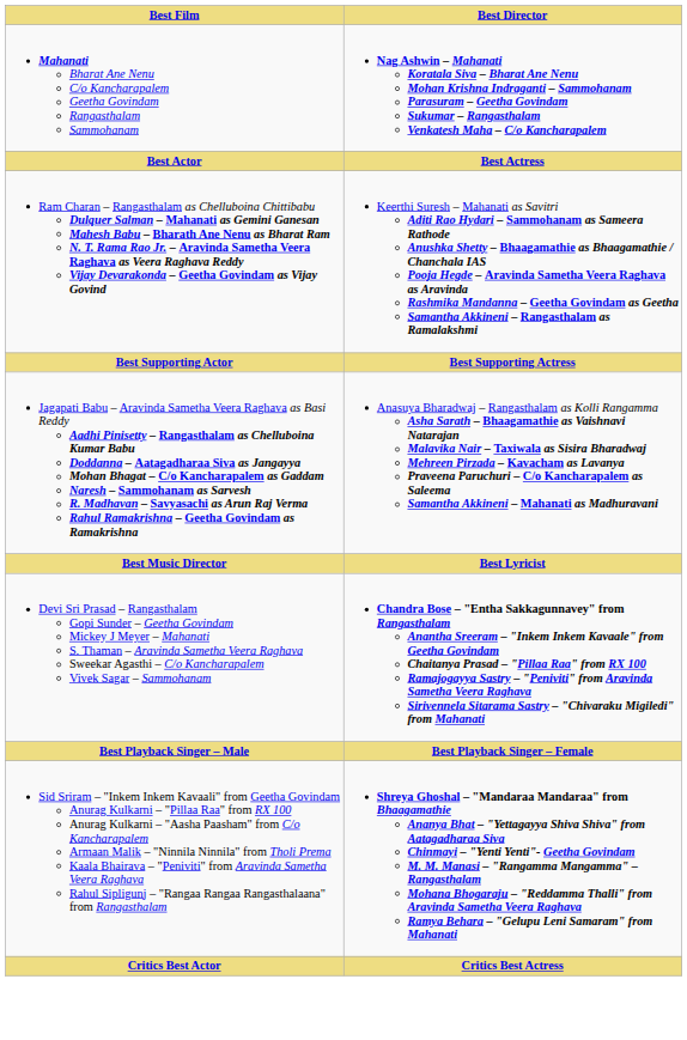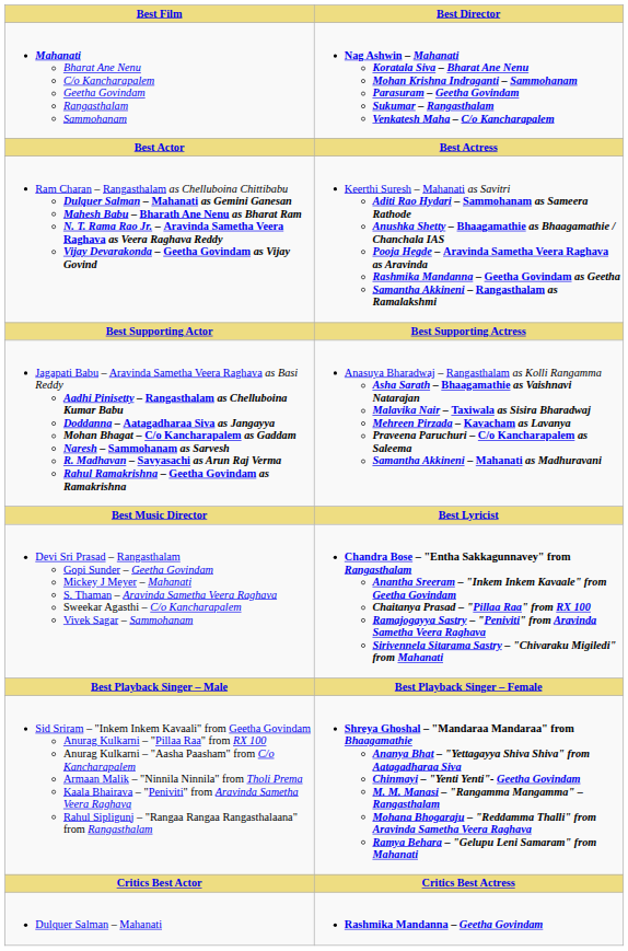 <table class="wikitable" width=100% |>
 <tr>
 <th ! style="background:#eedd82; text-align:center; width:50%;"><a href='#'>Best Film</a></th>
 <th ! style="background:#eedd82; text-align:center; width:50%;"><a href='#'>Best Director</a></th>
 </tr>
 <tr>
 <td valign="top"><br><ul><li><strong><em><a href='#'>Mahanati</a></em></strong><ul><li><em><a href='#'>Bharat Ane Nenu</a></em></li><li><em><a href='#'>C/o Kancharapalem</a></em></li><li><em><a href='#'>Geetha Govindam</a></em></li><li><em><a href='#'>Rangasthalam</a></em></li><li><em><a href='#'>Sammohanam</a></em></li></ul></li></ul></td>
 <td valign="top"><br><ul><li><strong><a href='#'>Nag Ashwin</a> – <em><a href='#'>Mahanati</a><strong><em><ul><li><a href='#'>Koratala Siva</a> – </em><a href='#'>Bharat Ane Nenu</a><em></li><li><a href='#'>Mohan Krishna Indraganti</a> – </em><a href='#'>Sammohanam</a><em></li><li><a href='#'>Parasuram</a> – </em><a href='#'>Geetha Govindam</a><em></li><li><a href='#'>Sukumar</a> – </em><a href='#'>Rangasthalam</a><em></li><li><a href='#'>Venkatesh Maha</a> –  </em><a href='#'>C/o Kancharapalem</a><em></li></ul></li></ul></td>
 </tr>
 <tr>
 <th ! style="background:#eedd82; text-align:center;"><a href='#'>Best Actor</a></th>
 <th ! style="background:#eedd82; text-align:center;"><a href='#'>Best Actress</a></th>
 </tr>
 <tr>
 <td valign="top"><br><ul><li></strong><a href='#'>Ram Charan</a> – </em><a href='#'>Rangasthalam</a><em> as Chelluboina Chittibabu<strong><ul><li><a href='#'>Dulquer Salman</a> – </em><a href='#'>Mahanati</a><em> as Gemini Ganesan</li><li><a href='#'>Mahesh Babu</a> – </em><a href='#'>Bharath Ane Nenu</a><em> as Bharat Ram</li><li><a href='#'>N. T. Rama Rao Jr.</a> – </em><a href='#'>Aravinda Sametha Veera Raghava</a><em> as Veera Raghava Reddy</li><li><a href='#'>Vijay Devarakonda</a> – </em><a href='#'>Geetha Govindam</a><em> as Vijay Govind</li></ul></li></ul></td>
 <td valign="top"><br><ul><li></strong><a href='#'>Keerthi Suresh</a> – </em><a href='#'>Mahanati</a><em> as Savitri<strong><ul><li><a href='#'>Aditi Rao Hydari</a> – </em><a href='#'>Sammohanam</a><em> as Sameera Rathode</li><li><a href='#'>Anushka Shetty</a> – </em><a href='#'>Bhaagamathie</a><em> as Bhaagamathie / Chanchala IAS</li><li><a href='#'>Pooja Hegde</a> – </em><a href='#'>Aravinda Sametha Veera Raghava</a><em> as Aravinda</li><li><a href='#'>Rashmika Mandanna</a> – </em><a href='#'>Geetha Govindam</a><em> as Geetha</li><li><a href='#'>Samantha Akkineni</a> – </em><a href='#'>Rangasthalam</a><em> as Ramalakshmi</li></ul></li></ul></td>
 </tr>
 <tr>
 <th ! style="background:#eedd82; text-align:center;"><a href='#'>Best Supporting Actor</a></th>
 <th ! style="background:#eedd82; text-align:center;"><a href='#'>Best Supporting Actress</a></th>
 </tr>
 <tr>
 <td valign="top"><br><ul><li></strong><a href='#'>Jagapati Babu</a> – </em><a href='#'>Aravinda Sametha Veera Raghava</a><em> as Basi Reddy<strong><ul><li><a href='#'>Aadhi Pinisetty</a> – </em><a href='#'>Rangasthalam</a><em> as Chelluboina Kumar Babu</li><li><a href='#'>Doddanna</a> – </em><a href='#'>Aatagadharaa Siva</a><em> as Jangayya</li><li>Mohan Bhagat – </em><a href='#'>C/o Kancharapalem</a><em> as Gaddam</li><li><a href='#'>Naresh</a> – </em><a href='#'>Sammohanam</a><em> as Sarvesh</li><li><a href='#'>R. Madhavan</a> – </em><a href='#'>Savyasachi</a><em> as Arun Raj Verma</li><li><a href='#'>Rahul Ramakrishna</a> – </em><a href='#'>Geetha Govindam</a><em> as Ramakrishna</li></ul></li></ul></td>
 <td valign="top"><br><ul><li></strong><a href='#'>Anasuya Bharadwaj</a> – </em><a href='#'>Rangasthalam</a><em> as Kolli Rangamma<strong><ul><li><a href='#'>Asha Sarath</a> – </em><a href='#'>Bhaagamathie</a><em> as Vaishnavi Natarajan</li><li><a href='#'>Malavika Nair</a> – </em><a href='#'>Taxiwala</a><em> as Sisira Bharadwaj</li><li><a href='#'>Mehreen Pirzada</a> – </em><a href='#'>Kavacham</a><em> as Lavanya</li><li>Praveena Paruchuri – </em><a href='#'>C/o Kancharapalem</a><em> as Saleema</li><li><a href='#'>Samantha Akkineni</a> – </em><a href='#'>Mahanati</a><em> as Madhuravani</li></ul></li></ul></td>
 </tr>
 <tr>
 <th ! style="background:#eedd82; text-align:center;"><a href='#'>Best Music Director</a></th>
 <th ! style="background:#eedd82; text-align:center;"><a href='#'>Best Lyricist</a></th>
 </tr>
 <tr>
 <td valign="top"><br><ul><li></strong><a href='#'>Devi Sri Prasad</a> –  </em><a href='#'>Rangasthalam</a></em></strong><ul><li><a href='#'>Gopi Sunder</a> – <em><a href='#'>Geetha Govindam</a></em></li><li><a href='#'>Mickey J Meyer</a> – <em><a href='#'>Mahanati</a></em></li><li><a href='#'>S. Thaman</a> – <em><a href='#'>Aravinda Sametha Veera Raghava</a></em></li><li>Sweekar Agasthi – <em><a href='#'>C/o Kancharapalem</a></em></li><li><a href='#'>Vivek Sagar</a> – <em><a href='#'>Sammohanam</a></em></li></ul></li></ul></td>
 <td valign="top"><br><ul><li><strong><a href='#'>Chandra Bose</a> – "Entha Sakkagunnavey" from <em><a href='#'>Rangasthalam</a><strong><em><ul><li><a href='#'>Anantha Sreeram</a> – "Inkem Inkem Kavaale" from </em><a href='#'>Geetha Govindam</a><em></li><li>Chaitanya Prasad – "<a href='#'>Pillaa Raa</a>" from </em><a href='#'>RX 100</a><em></li><li><a href='#'>Ramajogayya Sastry</a> – "<a href='#'>Peniviti</a>" from </em><a href='#'>Aravinda Sametha Veera Raghava</a><em></li><li><a href='#'>Sirivennela Sitarama Sastry</a> – "Chivaraku Migiledi" from </em><a href='#'>Mahanati</a><em></li></ul></li></ul></td>
 </tr>
 <tr>
 <th ! style="background:#eedd82; text-align:center;"><a href='#'>Best Playback Singer – Male</a></th>
 <th ! style="background:#eedd82; text-align:center;"><a href='#'>Best Playback Singer – Female</a></th>
 </tr>
 <tr>
 <td valign="top"><br><ul><li></strong><a href='#'>Sid Sriram</a> – "Inkem Inkem Kavaali" from </em><a href='#'>Geetha Govindam</a></em></strong><ul><li><a href='#'>Anurag Kulkarni</a> – "<a href='#'>Pillaa Raa</a>" from <em><a href='#'>RX 100</a></em></li><li>Anurag Kulkarni – "Aasha Paasham" from <em><a href='#'>C/o Kancharapalem</a></em></li><li><a href='#'>Armaan Malik</a> – "Ninnila Ninnila" from <em><a href='#'>Tholi Prema</a></em></li><li><a href='#'>Kaala Bhairava</a> – "<a href='#'>Peniviti</a>" from <em><a href='#'>Aravinda Sametha Veera Raghava</a></em></li><li><a href='#'>Rahul Sipligunj</a> – "Rangaa Rangaa Rangasthalaana" from <em><a href='#'>Rangasthalam</a></em></li></ul></li></ul></td>
 <td valign="top"><br><ul><li><strong><a href='#'>Shreya Ghoshal</a> – "Mandaraa Mandaraa" from <em><a href='#'>Bhaagamathie</a><strong><em><ul><li><a href='#'>Ananya Bhat</a> – "Yettagayya Shiva Shiva" from </em><a href='#'>Aatagadharaa Siva</a><em></li><li><a href='#'>Chinmayi</a> – "Yenti Yenti"- </em><a href='#'>Geetha Govindam</a><em></li><li><a href='#'>M. M. Manasi</a> – "Rangamma Mangamma" – </em><a href='#'>Rangasthalam</a><em></li><li><a href='#'>Mohana Bhogaraju</a> – "Reddamma Thalli" from </em><a href='#'>Aravinda Sametha Veera Raghava</a><em></li><li><a href='#'>Ramya Behara</a> – "Gelupu Leni Samaram" from </em><a href='#'>Mahanati</a><em></li></ul></li></ul></td>
 </tr>
 <tr>
 <th ! style="background:#eedd82; text-align:center;"><a href='#'>Critics Best Actor</a></th>
 <th ! style="background:#eedd82; text-align:center;"><a href='#'></strong>Critics Best Actress<strong></a></th>
 </tr>
+<tr>
+<td><br><ul><li></strong><a href='#'>Dulquer Salman</a> – </em><a href='#'>Mahanati</a></em></strong></li></ul></td>
+<td><br><ul><li><strong><a href='#'>Rashmika Mandanna</a> – <em><a href='#'>Geetha Govindam</a><strong><em></li></ul></td>
+</tr>
 </table>
